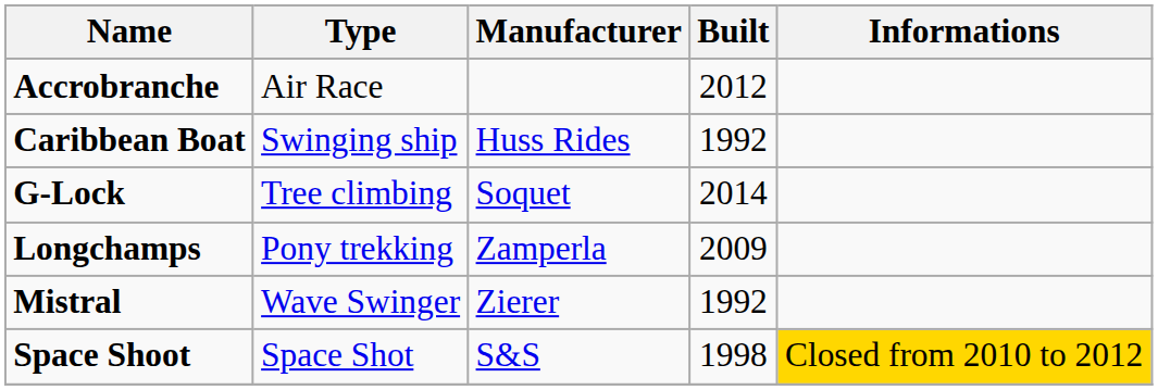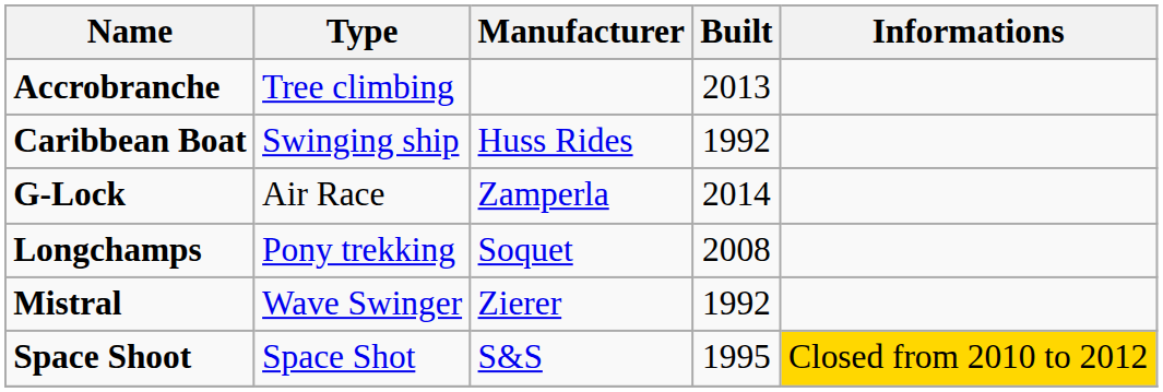 <table class="wikitable sortable">
 <tr>
 <th>Name</th>
 <th>Type</th>
 <th>Manufacturer</th>
 <th>Built</th>
 <th>Informations</th>
 </tr>
 <tr>
 <td><strong>Accrobranche</strong></td>
-<td>Air Race</td>
+<td><a href='#'>Tree climbing</a></td>
 <td></td>
-<td align="center">2012</td>
+<td align="center">2013</td>
 <td></td>
 </tr>
 <tr>
 <td><strong>Caribbean Boat</strong></td>
 <td><a href='#'>Swinging ship</a></td>
 <td><a href='#'>Huss Rides</a></td>
 <td align="center">1992</td>
 <td></td>
 </tr>
 <tr>
 <td><strong>G-Lock</strong></td>
-<td><a href='#'>Tree climbing</a></td>
-<td><a href='#'>Soquet</a></td>
+<td>Air Race</td>
+<td><a href='#'>Zamperla</a></td>
 <td align="center">2014</td>
 <td></td>
 </tr>
 <tr>
 <td><strong>Longchamps</strong></td>
 <td><a href='#'>Pony trekking</a></td>
-<td><a href='#'>Zamperla</a></td>
-<td align="center">2009</td>
+<td><a href='#'>Soquet</a></td>
+<td align="center">2008</td>
 <td></td>
 </tr>
 <tr>
 <td><strong>Mistral</strong></td>
 <td><a href='#'>Wave Swinger</a></td>
 <td><a href='#'>Zierer</a></td>
 <td align="center">1992</td>
 <td></td>
 </tr>
 <tr>
 <td><strong>Space Shoot</strong></td>
 <td><a href='#'>Space Shot</a></td>
 <td><a href='#'>S&S</a></td>
-<td align="center">1998</td>
+<td align="center">1995</td>
 <td style="background: gold;">Closed from 2010 to 2012</td>
 </tr>
 <tr>
 </tr>
 </table>
